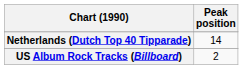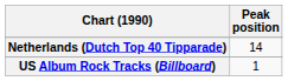 <table class="wikitable sortable plainrowheaders" style="text-align:center">
 <tr>
 <th>Chart (1990)</th>
 <th>Peak<br>position</th>
 </tr>
 <tr>
 </tr>
 <tr>
 </tr>
 <tr>
 <th scope="row">Netherlands (<a href='#'>Dutch Top 40 Tipparade</a>)</th>
 <td>14</td>
 </tr>
 <tr>
 </tr>
 <tr>
 </tr>
 <tr>
 </tr>
 <tr>
 </tr>
 <tr>
 <th scope="row">US <a href='#'>Album Rock Tracks</a> (<em><a href='#'>Billboard</a></em>)</th>
-<td>2</td>
+<td>1</td>
 </tr>
 </table>
